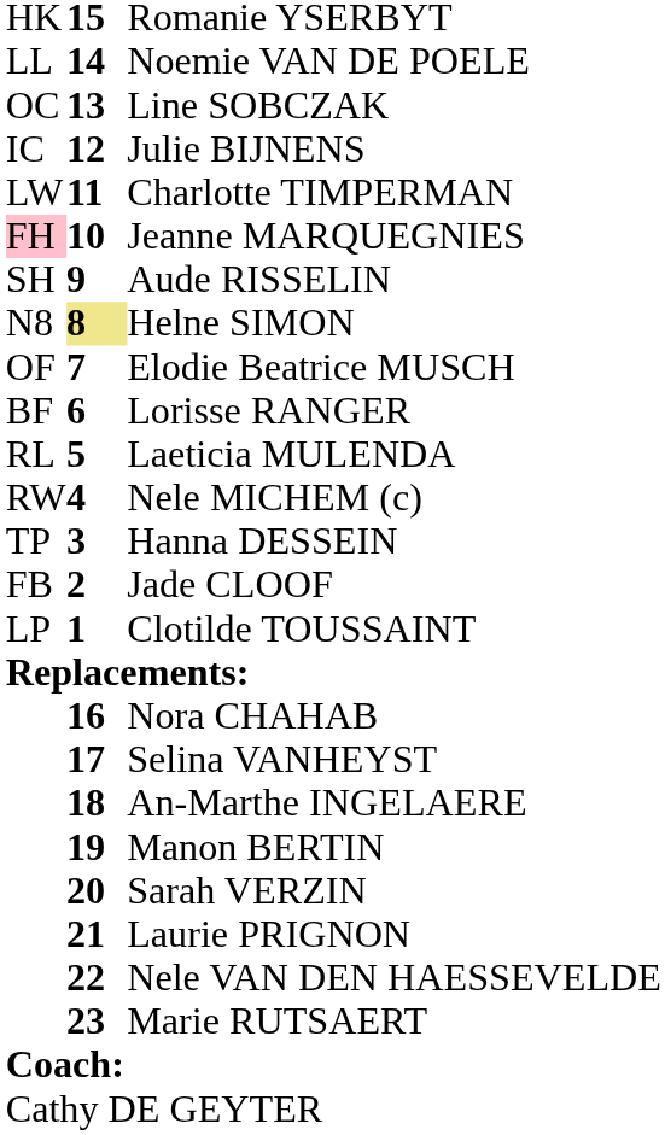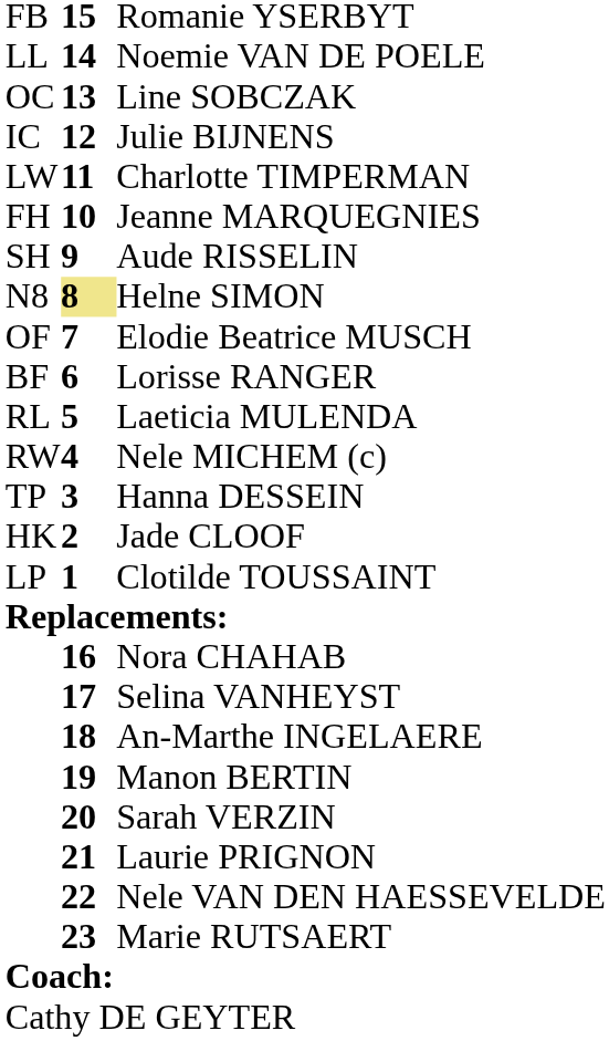 <table cellspacing="0" cellpadding="0" style="margin:auto">
 <tr>
 <th width="25"></th>
 <th width="25"></th>
 </tr>
 <tr>
-<td>HK</td>
+<td>FB</td>
 <td><strong>15</strong></td>
 <td>Romanie YSERBYT</td>
 <td></td>
 <td></td>
 </tr>
 <tr>
 <td>LL</td>
 <td><strong>14</strong></td>
 <td>Noemie VAN DE POELE</td>
 <td></td>
 <td></td>
 </tr>
 <tr>
 <td>OC</td>
 <td><strong>13</strong></td>
 <td>Line SOBCZAK</td>
 <td></td>
 <td></td>
 </tr>
 <tr>
 <td>IC</td>
 <td><strong>12</strong></td>
 <td>Julie BIJNENS</td>
 <td></td>
 <td></td>
 </tr>
 <tr>
 <td>LW</td>
 <td><strong>11</strong></td>
 <td>Charlotte TIMPERMAN</td>
 <td></td>
 <td></td>
 </tr>
 <tr>
-<td style="background: pink;">FH</td>
+<td>FH</td>
 <td><strong>10</strong></td>
 <td>Jeanne MARQUEGNIES</td>
 <td></td>
 <td></td>
 </tr>
 <tr>
 <td>SH</td>
 <td><strong>9</strong></td>
 <td>Aude RISSELIN</td>
 <td></td>
 <td></td>
 </tr>
 <tr>
 <td>N8</td>
 <td style="background: khaki;"><strong>8</strong></td>
 <td>Helne SIMON</td>
 <td></td>
 <td></td>
 </tr>
 <tr>
 <td>OF</td>
 <td><strong>7</strong></td>
 <td>Elodie Beatrice MUSCH</td>
 <td></td>
 <td></td>
 </tr>
 <tr>
 <td>BF</td>
 <td><strong>6</strong></td>
 <td>Lorisse RANGER</td>
 <td></td>
 <td></td>
 </tr>
 <tr>
 <td>RL</td>
 <td><strong>5</strong></td>
 <td>Laeticia MULENDA</td>
 <td></td>
 <td></td>
 </tr>
 <tr>
 <td>RW</td>
 <td><strong>4</strong></td>
 <td>Nele MICHEM (c)</td>
 <td></td>
 <td></td>
 </tr>
 <tr>
 <td>TP</td>
 <td><strong>3</strong></td>
 <td>Hanna DESSEIN</td>
 <td></td>
 <td></td>
 </tr>
 <tr>
-<td>FB</td>
+<td>HK</td>
 <td><strong>2</strong></td>
 <td>Jade CLOOF</td>
 <td></td>
 <td></td>
 </tr>
 <tr>
 <td>LP</td>
 <td><strong>1</strong></td>
 <td>Clotilde TOUSSAINT</td>
 <td></td>
 <td></td>
 </tr>
 <tr>
 <td colspan="3"><strong>Replacements:</strong></td>
 </tr>
 <tr>
 <td></td>
 <td><strong>16</strong></td>
 <td>Nora CHAHAB</td>
 <td></td>
 <td></td>
 </tr>
 <tr>
 <td></td>
 <td><strong>17</strong></td>
 <td>Selina VANHEYST</td>
 <td></td>
 <td></td>
 </tr>
 <tr>
 <td></td>
 <td><strong>18</strong></td>
 <td>An-Marthe INGELAERE</td>
 <td></td>
 <td></td>
 </tr>
 <tr>
 <td></td>
 <td><strong>19</strong></td>
 <td>Manon BERTIN</td>
 <td></td>
 <td></td>
 </tr>
 <tr>
 <td></td>
 <td><strong>20</strong></td>
 <td>Sarah VERZIN</td>
 <td></td>
 <td></td>
 </tr>
 <tr>
 <td></td>
 <td><strong>21</strong></td>
 <td>Laurie PRIGNON</td>
 <td></td>
 <td></td>
 </tr>
 <tr>
 <td></td>
 <td><strong>22</strong></td>
 <td>Nele VAN DEN HAESSEVELDE</td>
 <td></td>
 <td></td>
 </tr>
 <tr>
 <td></td>
 <td><strong>23</strong></td>
 <td>Marie RUTSAERT</td>
 <td></td>
 <td></td>
 </tr>
 <tr>
 <td colspan="3"><strong>Coach:</strong></td>
 </tr>
 <tr>
 <td colspan="4">Cathy DE GEYTER</td>
 </tr>
 </table>
